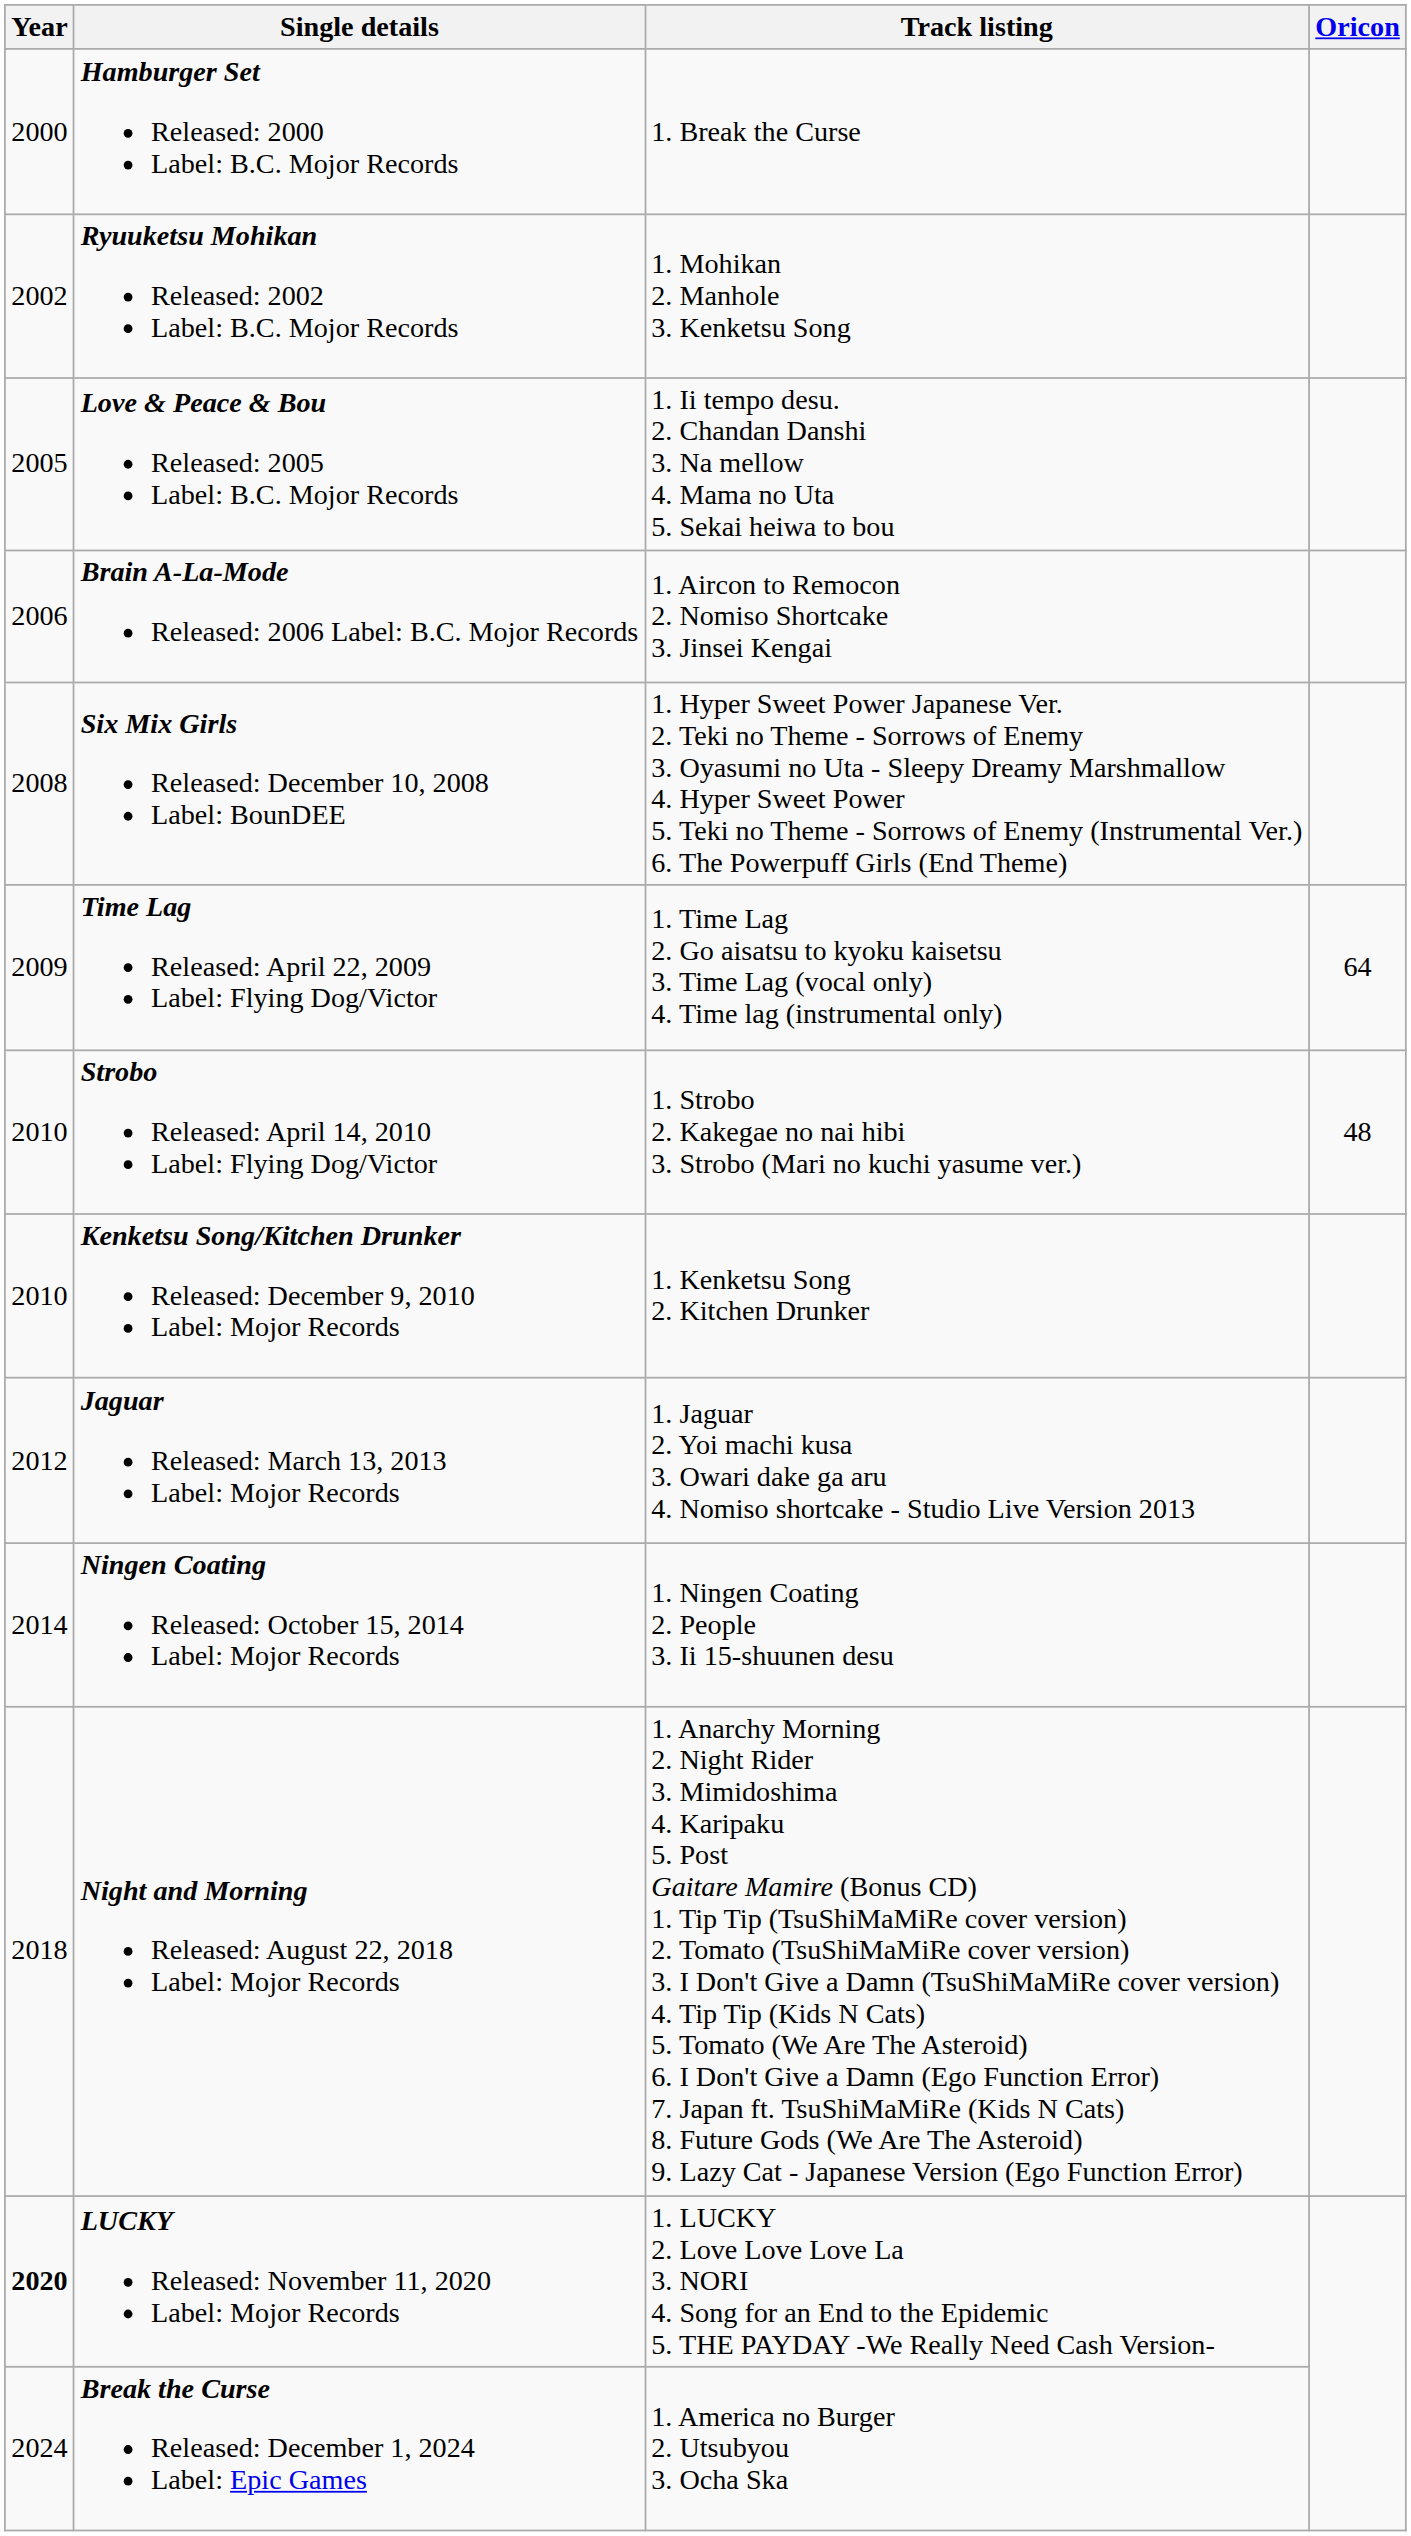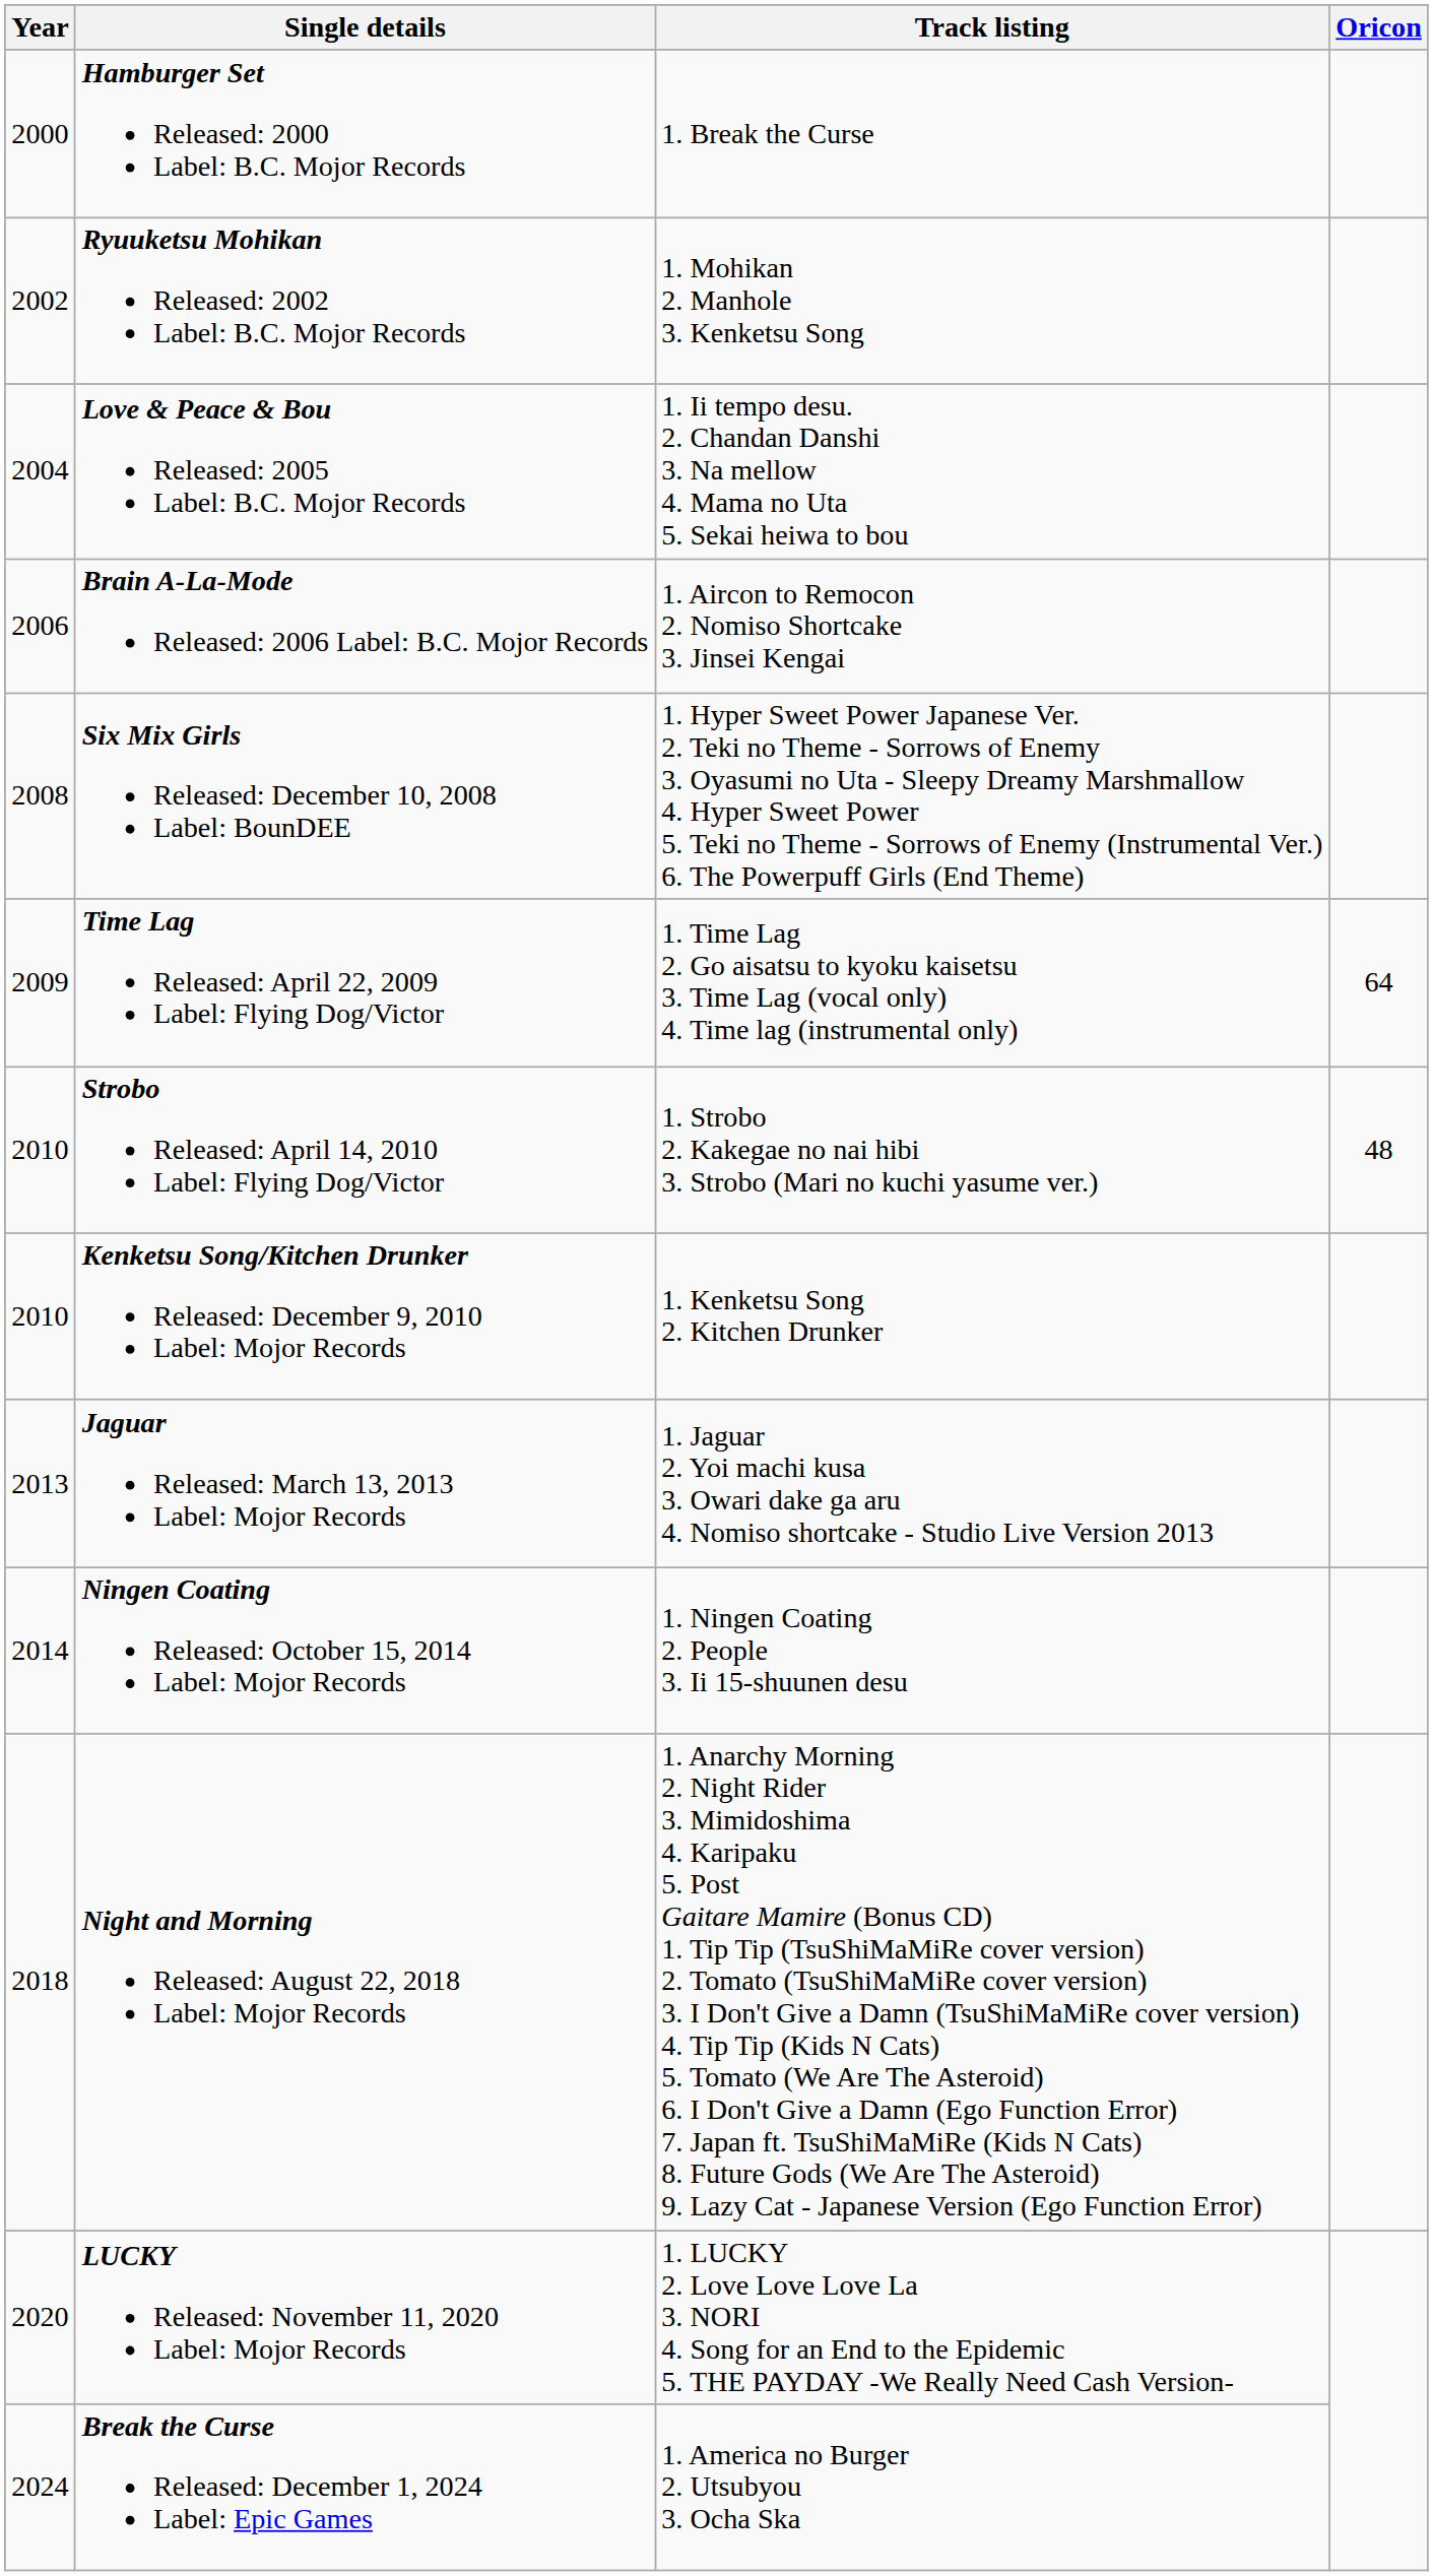 <table class="wikitable">
 <tr>
 <th>Year</th>
 <th>Single details</th>
 <th>Track listing</th>
 <th><a href='#'>Oricon</a></th>
 </tr>
 <tr>
 <td>2000</td>
 <td><strong><em>Hamburger Set</em></strong><br><ul><li>Released: 2000</li><li>Label: B.C. Mojor Records</li></ul></td>
 <td>1. Break the Curse</td>
 <td></td>
 </tr>
 <tr>
 <td>2002</td>
 <td><strong><em>Ryuuketsu Mohikan</em></strong><br><ul><li>Released: 2002</li><li>Label: B.C. Mojor Records</li></ul></td>
 <td>1. Mohikan<br>2. Manhole<br>3. Kenketsu Song</td>
 <td></td>
 </tr>
 <tr>
-<td>2005</td>
+<td>2004</td>
 <td><strong><em>Love & Peace & Bou</em></strong><br><ul><li>Released: 2005</li><li>Label: B.C. Mojor Records</li></ul></td>
 <td>1. Ii tempo desu.<br>2. Chandan Danshi<br>3. Na mellow<br>4. Mama no Uta<br>5. Sekai heiwa to bou</td>
 <td></td>
 </tr>
 <tr>
 <td>2006</td>
 <td><strong><em>Brain A-La-Mode</em></strong><br><ul><li>Released: 2006 Label: B.C. Mojor Records</li></ul></td>
 <td>1. Aircon to Remocon<br>2. Nomiso Shortcake<br>3. Jinsei Kengai</td>
 <td></td>
 </tr>
 <tr>
 <td>2008</td>
 <td><strong><em>Six Mix Girls</em></strong><br><ul><li>Released: December 10, 2008</li><li>Label: BounDEE</li></ul></td>
 <td>1. Hyper Sweet Power Japanese Ver.<br>2. Teki no Theme - Sorrows of Enemy<br>3. Oyasumi no Uta - Sleepy Dreamy Marshmallow<br>4. Hyper Sweet Power<br>5. Teki no Theme - Sorrows of Enemy (Instrumental Ver.)<br>6. The Powerpuff Girls (End Theme)</td>
 <td></td>
 </tr>
 <tr>
 <td>2009</td>
 <td><strong><em>Time Lag</em></strong><br><ul><li>Released: April 22, 2009</li><li>Label: Flying Dog/Victor</li></ul></td>
 <td>1. Time Lag<br>2. Go aisatsu to kyoku kaisetsu<br>3. Time Lag (vocal only)<br>4. Time lag (instrumental only)</td>
 <td align="center">64</td>
 </tr>
 <tr>
 <td>2010</td>
 <td><strong><em>Strobo</em></strong><br><ul><li>Released: April 14, 2010</li><li>Label: Flying Dog/Victor</li></ul></td>
 <td>1. Strobo<br>2. Kakegae no nai hibi<br>3. Strobo (Mari no kuchi yasume ver.)</td>
 <td align="center">48</td>
 </tr>
 <tr>
 <td>2010</td>
 <td><strong><em>Kenketsu Song/Kitchen Drunker</em></strong><br><ul><li>Released: December 9, 2010</li><li>Label: Mojor Records</li></ul></td>
 <td>1. Kenketsu Song<br>2. Kitchen Drunker</td>
 <td></td>
 </tr>
 <tr>
-<td>2012</td>
+<td>2013</td>
 <td><strong><em>Jaguar</em></strong><br><ul><li>Released: March 13, 2013</li><li>Label: Mojor Records</li></ul></td>
 <td>1. Jaguar<br>2. Yoi machi kusa<br>3. Owari dake ga aru<br>4. Nomiso shortcake - Studio Live Version 2013</td>
 <td></td>
 </tr>
 <tr>
 <td>2014</td>
 <td><strong><em>Ningen Coating</em></strong><br><ul><li>Released: October 15, 2014</li><li>Label: Mojor Records</li></ul></td>
 <td>1. Ningen Coating<br>2. People<br>3. Ii 15-shuunen desu</td>
 <td></td>
 </tr>
 <tr>
 <td>2018</td>
 <td><strong><em>Night and Morning</em></strong><br><ul><li>Released: August 22, 2018</li><li>Label: Mojor Records</li></ul></td>
 <td>1. Anarchy Morning<br>2. Night Rider<br>3. Mimidoshima<br>4. Karipaku<br>5. Post<br><em>Gaitare Mamire</em> (Bonus CD)<br>1. Tip Tip (TsuShiMaMiRe cover version)<br>2. Tomato (TsuShiMaMiRe cover version)<br>3. I Don't Give a Damn (TsuShiMaMiRe cover version)<br>4. Tip Tip (Kids N Cats)<br>5. Tomato (We Are The Asteroid)<br>6. I Don't Give a Damn (Ego Function Error)<br>7. Japan ft. TsuShiMaMiRe (Kids N Cats)<br>8. Future Gods (We Are The Asteroid)<br>9. Lazy Cat - Japanese Version (Ego Function Error)</td>
 <td></td>
 </tr>
 <tr>
-<td><strong>2020</strong></td>
+<td>2020</td>
 <td><strong><em>LUCKY</em></strong><br><ul><li>Released: November 11, 2020</li><li>Label: Mojor Records</li></ul></td>
 <td>1. LUCKY<br>2. Love Love Love La<br>3. NORI<br>4. Song for an End to the Epidemic<br>5. THE PAYDAY -We Really Need Cash Version-</td>
 </tr>
 <tr>
 <td>2024</td>
 <td><strong><em>Break the Curse</em></strong><br><ul><li>Released: December 1, 2024</li><li>Label: <a href='#'>Epic Games</a></li></ul></td>
 <td>1. America no Burger<br>2. Utsubyou<br>3. Ocha Ska</td>
 </tr>
 </table>
